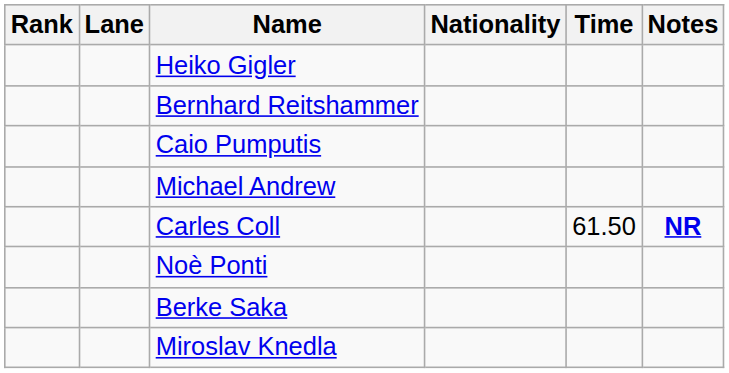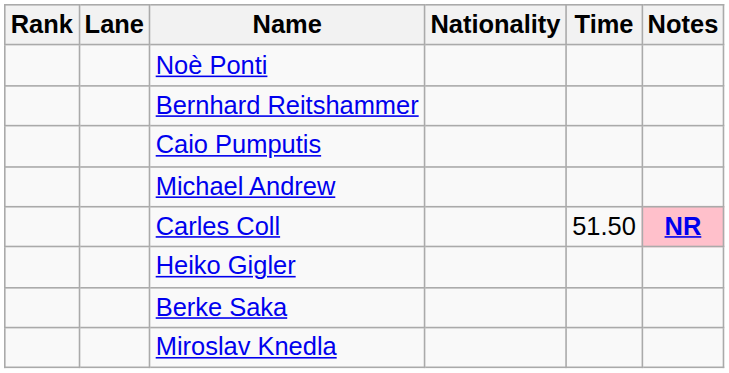 <table class="wikitable sortable" style="text-align:center">
 <tr>
 <th>Rank</th>
 <th>Lane</th>
 <th>Name</th>
 <th>Nationality</th>
 <th>Time</th>
 <th>Notes</th>
 </tr>
 <tr>
 <td></td>
 <td></td>
-<td align=left><a href='#'>Heiko Gigler</a></td>
+<td align=left><a href='#'>Noè Ponti</a></td>
 <td align=left></td>
 <td></td>
 <td></td>
 </tr>
 <tr>
 <td></td>
 <td></td>
 <td align=left><a href='#'>Bernhard Reitshammer</a></td>
 <td align=left></td>
 <td></td>
 <td></td>
 </tr>
 <tr>
 <td></td>
 <td></td>
 <td align=left><a href='#'>Caio Pumputis</a></td>
 <td align=left></td>
 <td></td>
 <td></td>
 </tr>
 <tr>
 <td></td>
 <td></td>
 <td align=left><a href='#'>Michael Andrew</a></td>
 <td align=left></td>
 <td></td>
 <td></td>
 </tr>
 <tr>
 <td></td>
 <td></td>
 <td align=left><a href='#'>Carles Coll</a></td>
 <td align=left></td>
-<td>61.50</td>
-<td><strong><a href='#'>NR</a></strong></td>
+<td>51.50</td>
+<td style="background: pink;"><strong><a href='#'>NR</a></strong></td>
 </tr>
 <tr>
 <td></td>
 <td></td>
-<td align=left><a href='#'>Noè Ponti</a></td>
+<td align=left><a href='#'>Heiko Gigler</a></td>
 <td align=left></td>
 <td></td>
 <td></td>
 </tr>
 <tr>
 <td></td>
 <td></td>
 <td align=left><a href='#'>Berke Saka</a></td>
 <td align=left></td>
 <td></td>
 <td></td>
 </tr>
 <tr>
 <td></td>
 <td></td>
 <td align=left><a href='#'>Miroslav Knedla</a></td>
 <td align=left></td>
 <td></td>
 <td></td>
 </tr>
 </table>
